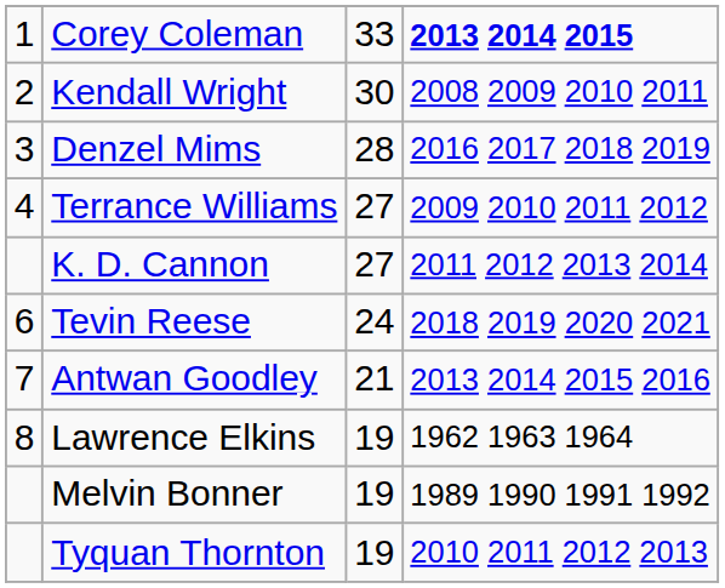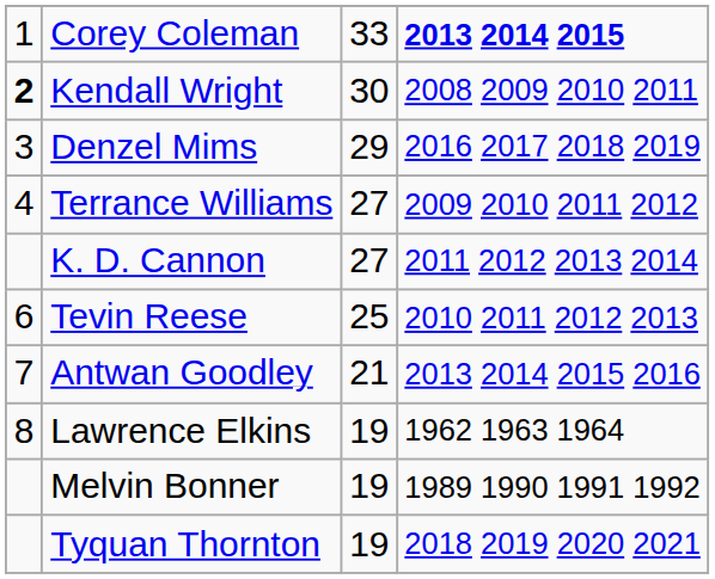 <table class="wikitable">
 <tr>
 </tr>
 <tr>
 <td>1</td>
 <td><a href='#'>Corey Coleman</a></td>
 <td>33</td>
 <td style="font-size:85%;"><strong><a href='#'>2013</a> <a href='#'>2014</a> <a href='#'>2015</a></strong></td>
 </tr>
 <tr>
-<td>2</td>
+<td><strong>2</strong></td>
 <td><a href='#'>Kendall Wright</a></td>
 <td>30</td>
 <td style="font-size:85%;"><a href='#'>2008</a> <a href='#'>2009</a> <a href='#'>2010</a> <a href='#'>2011</a></td>
 </tr>
 <tr>
 <td>3</td>
 <td><a href='#'>Denzel Mims</a></td>
-<td>28</td>
+<td>29</td>
 <td style="font-size:85%;"><a href='#'>2016</a> <a href='#'>2017</a> <a href='#'>2018</a> <a href='#'>2019</a></td>
 </tr>
 <tr>
 <td>4</td>
 <td><a href='#'>Terrance Williams</a></td>
 <td>27</td>
 <td style="font-size:85%;"><a href='#'>2009</a> <a href='#'>2010</a> <a href='#'>2011</a> <a href='#'>2012</a></td>
 </tr>
 <tr>
 <td></td>
 <td><a href='#'>K. D. Cannon</a></td>
 <td>27</td>
 <td style="font-size:85%;"><a href='#'>2011</a> <a href='#'>2012</a> <a href='#'>2013</a> <a href='#'>2014</a></td>
 </tr>
 <tr>
 <td>6</td>
 <td><a href='#'>Tevin Reese</a></td>
-<td>24</td>
-<td style="font-size:85%;"><a href='#'>2018</a> <a href='#'>2019</a> <a href='#'>2020</a> <a href='#'>2021</a></td>
+<td>25</td>
+<td style="font-size:85%;"><a href='#'>2010</a> <a href='#'>2011</a> <a href='#'>2012</a> <a href='#'>2013</a></td>
 </tr>
 <tr>
 <td>7</td>
 <td><a href='#'>Antwan Goodley</a></td>
 <td>21</td>
 <td style="font-size:85%;"><a href='#'>2013</a> <a href='#'>2014</a> <a href='#'>2015</a> <a href='#'>2016</a></td>
 </tr>
 <tr>
 <td>8</td>
 <td>Lawrence Elkins</td>
 <td>19</td>
 <td style="font-size:85%;">1962 1963 1964</td>
 </tr>
 <tr>
 <td></td>
 <td>Melvin Bonner</td>
 <td>19</td>
 <td style="font-size:85%;">1989 1990 1991 1992</td>
 </tr>
 <tr>
 <td></td>
 <td><a href='#'>Tyquan Thornton</a></td>
 <td>19</td>
-<td style="font-size:85%;"><a href='#'>2010</a> <a href='#'>2011</a> <a href='#'>2012</a> <a href='#'>2013</a></td>
+<td style="font-size:85%;"><a href='#'>2018</a> <a href='#'>2019</a> <a href='#'>2020</a> <a href='#'>2021</a></td>
 </tr>
 </table>
